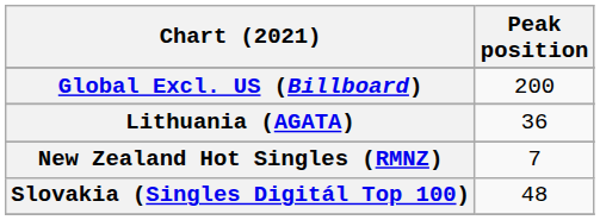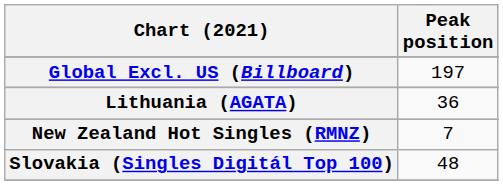 <table class="wikitable sortable plainrowheaders" style="text-align:center">
 <tr>
 <th scope="col">Chart (2021)</th>
 <th scope="col">Peak<br>position</th>
 </tr>
 <tr>
 </tr>
 <tr>
 <th scope="row"><a href='#'>Global Excl. US</a> (<em><a href='#'>Billboard</a></em>)</th>
-<td>200</td>
+<td>197</td>
 </tr>
 <tr>
 </tr>
 <tr>
 <th scope="row">Lithuania (<a href='#'>AGATA</a>)</th>
 <td>36</td>
 </tr>
 <tr>
 </tr>
 <tr>
 </tr>
 <tr>
 <th scope="row">New Zealand Hot Singles (<a href='#'>RMNZ</a>)</th>
 <td>7</td>
 </tr>
 <tr>
 <th scope="row">Slovakia (<a href='#'>Singles Digitál Top 100</a>)</th>
 <td>48</td>
 </tr>
 <tr>
 </tr>
 <tr>
 </tr>
 <tr>
 </tr>
 </table>
